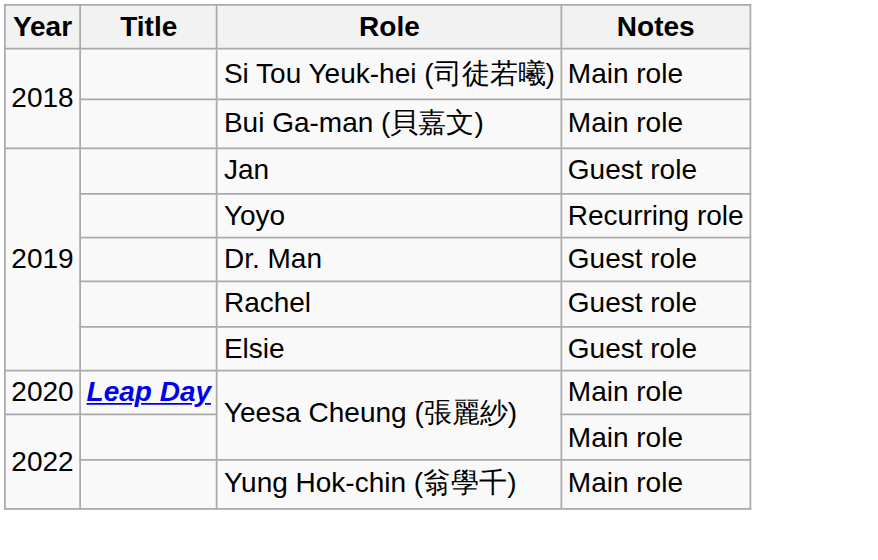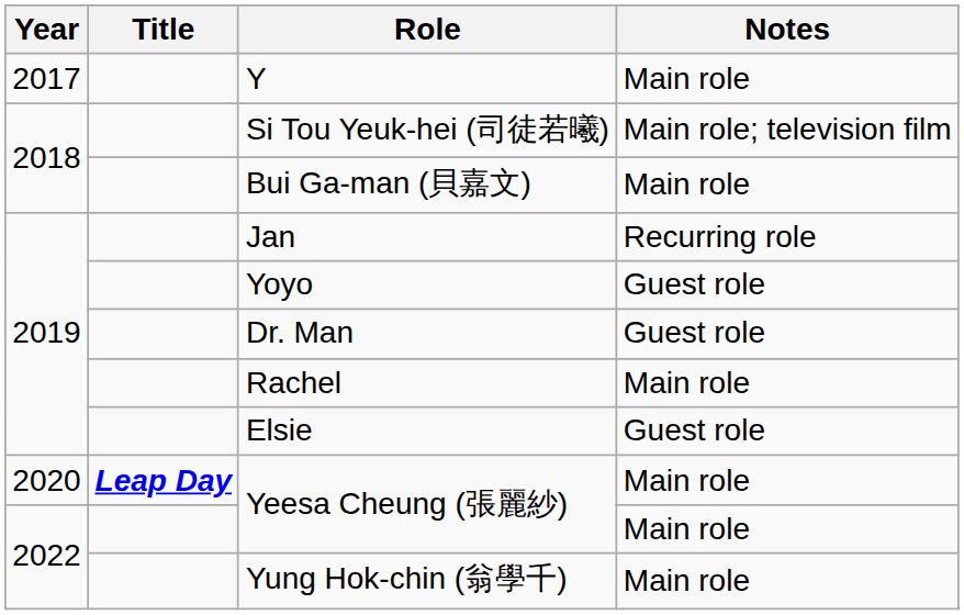 <table class="wikitable">
 <tr>
 <th>Year</th>
 <th>Title</th>
 <th>Role</th>
 <th>Notes</th>
 </tr>
 <tr>
+<td>2017</td>
+<td><em></em></td>
+<td>Y</td>
+<td>Main role</td>
+</tr>
+<tr>
 <td rowspan="2">2018</td>
 <td><em></em></td>
 <td>Si Tou Yeuk-hei (司徒若曦)</td>
-<td>Main role</td>
+<td>Main role; television film</td>
 </tr>
 <tr>
 <td><em></em></td>
 <td>Bui Ga-man (貝嘉文)</td>
 <td>Main role</td>
 </tr>
 <tr>
 <td rowspan="5">2019</td>
 <td><em></em></td>
 <td>Jan</td>
-<td>Guest role</td>
+<td>Recurring role</td>
 </tr>
 <tr>
 <td><em></em></td>
 <td>Yoyo</td>
-<td>Recurring role</td>
+<td>Guest role</td>
 </tr>
 <tr>
 <td><em></em></td>
 <td>Dr. Man</td>
 <td>Guest role</td>
 </tr>
 <tr>
 <td><em></em></td>
 <td>Rachel</td>
-<td>Guest role</td>
+<td>Main role</td>
 </tr>
 <tr>
 <td><em></em></td>
 <td>Elsie</td>
 <td>Guest role</td>
 </tr>
 <tr>
 <td>2020</td>
 <td><strong><em><a href='#'>Leap Day</a></em></strong></td>
 <td rowspan="2">Yeesa Cheung (張麗紗)</td>
 <td>Main role</td>
 </tr>
 <tr>
 <td rowspan="2">2022</td>
 <td><em></em></td>
 <td>Main role</td>
 </tr>
 <tr>
 <td><em></em></td>
 <td>Yung Hok-chin (翁學千)</td>
 <td>Main role</td>
 </tr>
 </table>
